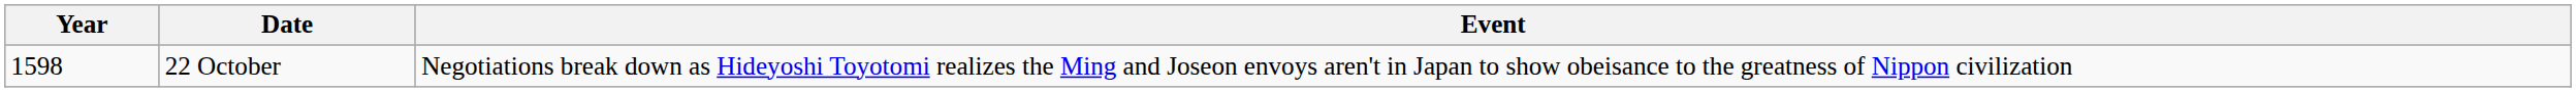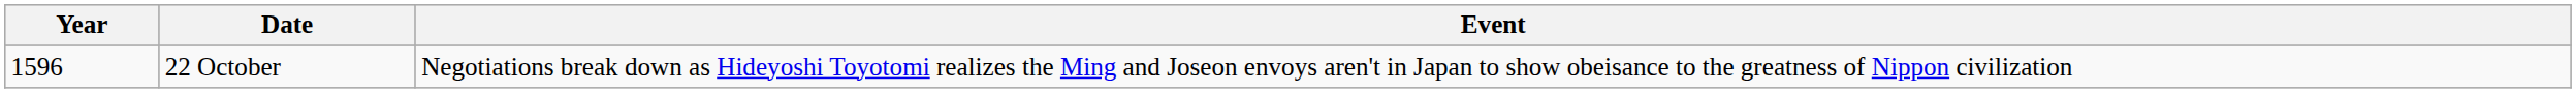 <table class="wikitable" width="100%">
 <tr>
 <th style="width:6%">Year</th>
 <th style="width:10%">Date</th>
 <th>Event</th>
 </tr>
 <tr>
-<td>1598</td>
+<td>1596</td>
 <td>22 October</td>
 <td>Negotiations break down as <a href='#'>Hideyoshi Toyotomi</a> realizes the <a href='#'>Ming</a> and Joseon envoys aren't in Japan to show obeisance to the greatness of <a href='#'>Nippon</a> civilization</td>
 </tr>
 </table>
